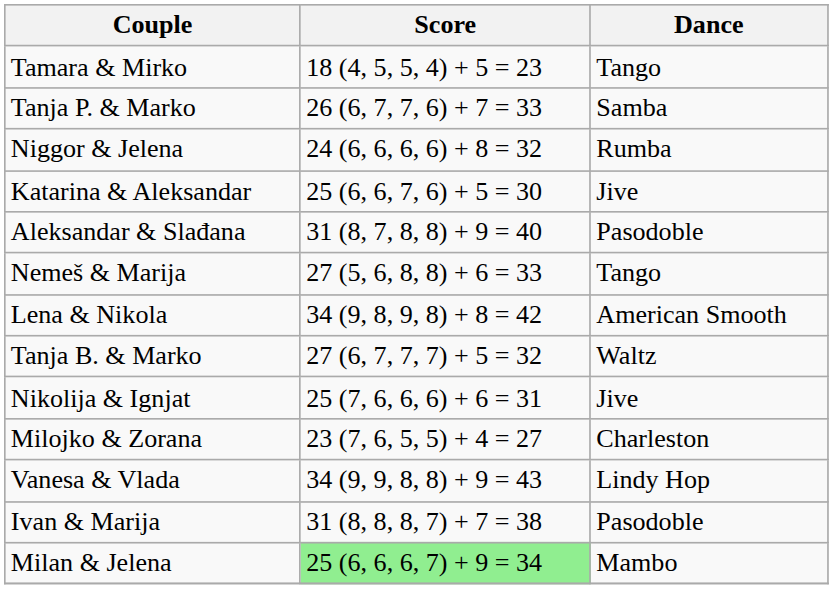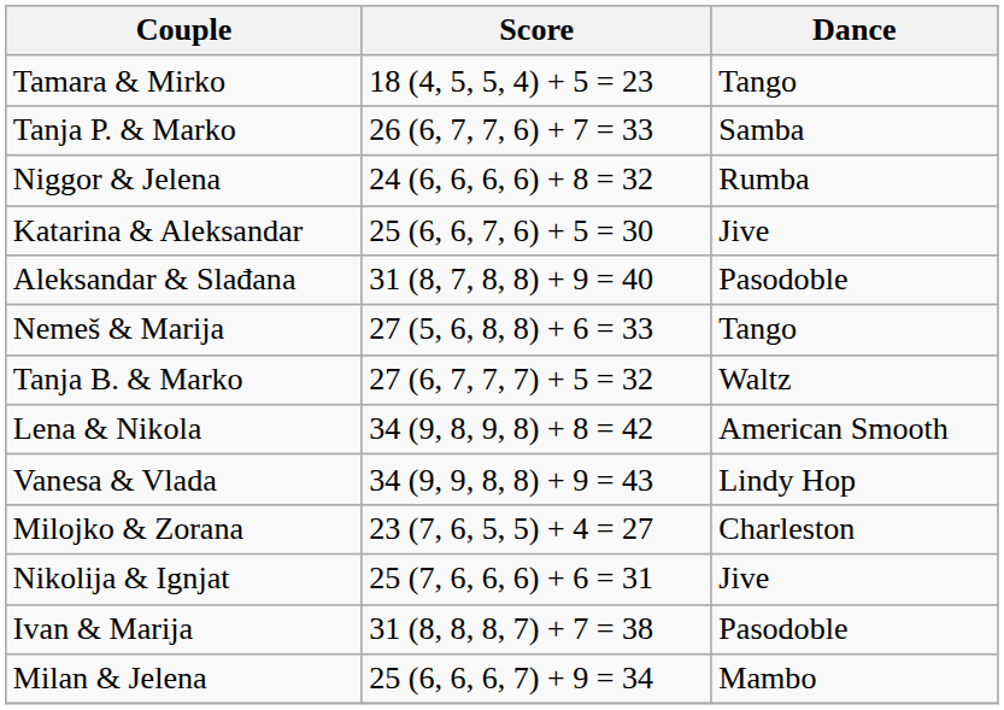 <table class="wikitable" style="width:40%;">
 <tr>
 <th>Couple</th>
 <th>Score</th>
 <th>Dance</th>
 </tr>
 <tr>
 <td>Tamara & Mirko</td>
 <td>18 (4, 5, 5, 4) + 5 = 23</td>
 <td>Tango</td>
 </tr>
 <tr>
 <td>Tanja P. & Marko</td>
 <td>26 (6, 7, 7, 6) + 7 = 33</td>
 <td>Samba</td>
 </tr>
 <tr>
 <td>Niggor & Jelena</td>
 <td>24 (6, 6, 6, 6) + 8 = 32</td>
 <td>Rumba</td>
 </tr>
 <tr>
 <td>Katarina & Aleksandar</td>
 <td>25 (6, 6, 7, 6) + 5 = 30</td>
 <td>Jive</td>
 </tr>
 <tr>
 <td>Aleksandar & Slađana</td>
 <td>31 (8, 7, 8, 8) + 9 = 40</td>
 <td>Pasodoble</td>
 </tr>
 <tr>
 <td>Nemeš & Marija</td>
 <td>27 (5, 6, 8, 8) + 6 = 33</td>
 <td>Tango</td>
 </tr>
 <tr>
+<td>Tanja B. & Marko</td>
+<td>27 (6, 7, 7, 7) +  5 = 32</td>
+<td>Waltz</td>
+</tr>
+<tr>
 <td>Lena & Nikola</td>
 <td>34 (9, 8, 9, 8) + 8 = 42</td>
 <td>American Smooth</td>
 </tr>
 <tr>
-<td>Tanja B. & Marko</td>
-<td>27 (6, 7, 7, 7) +  5 = 32</td>
-<td>Waltz</td>
-</tr>
-<tr>
-<td>Nikolija & Ignjat</td>
-<td>25 (7, 6, 6, 6) + 6 = 31</td>
-<td>Jive</td>
+<td>Vanesa & Vlada</td>
+<td>34 (9, 9, 8, 8) + 9 = 43</td>
+<td>Lindy Hop</td>
 </tr>
 <tr>
 <td>Milojko & Zorana</td>
 <td>23 (7, 6, 5, 5) + 4 = 27</td>
 <td>Charleston</td>
 </tr>
 <tr>
-<td>Vanesa & Vlada</td>
-<td>34 (9, 9, 8, 8) + 9 = 43</td>
-<td>Lindy Hop</td>
+<td>Nikolija & Ignjat</td>
+<td>25 (7, 6, 6, 6) + 6 = 31</td>
+<td>Jive</td>
 </tr>
 <tr>
 <td>Ivan & Marija</td>
 <td>31 (8, 8, 8, 7) + 7 = 38</td>
 <td>Pasodoble</td>
 </tr>
 <tr>
 <td>Milan & Jelena</td>
-<td style="background: lightgreen;">25 (6, 6, 6, 7) + 9 = 34</td>
+<td>25 (6, 6, 6, 7) + 9 = 34</td>
 <td>Mambo</td>
 </tr>
 <tr>
 </tr>
 </table>
